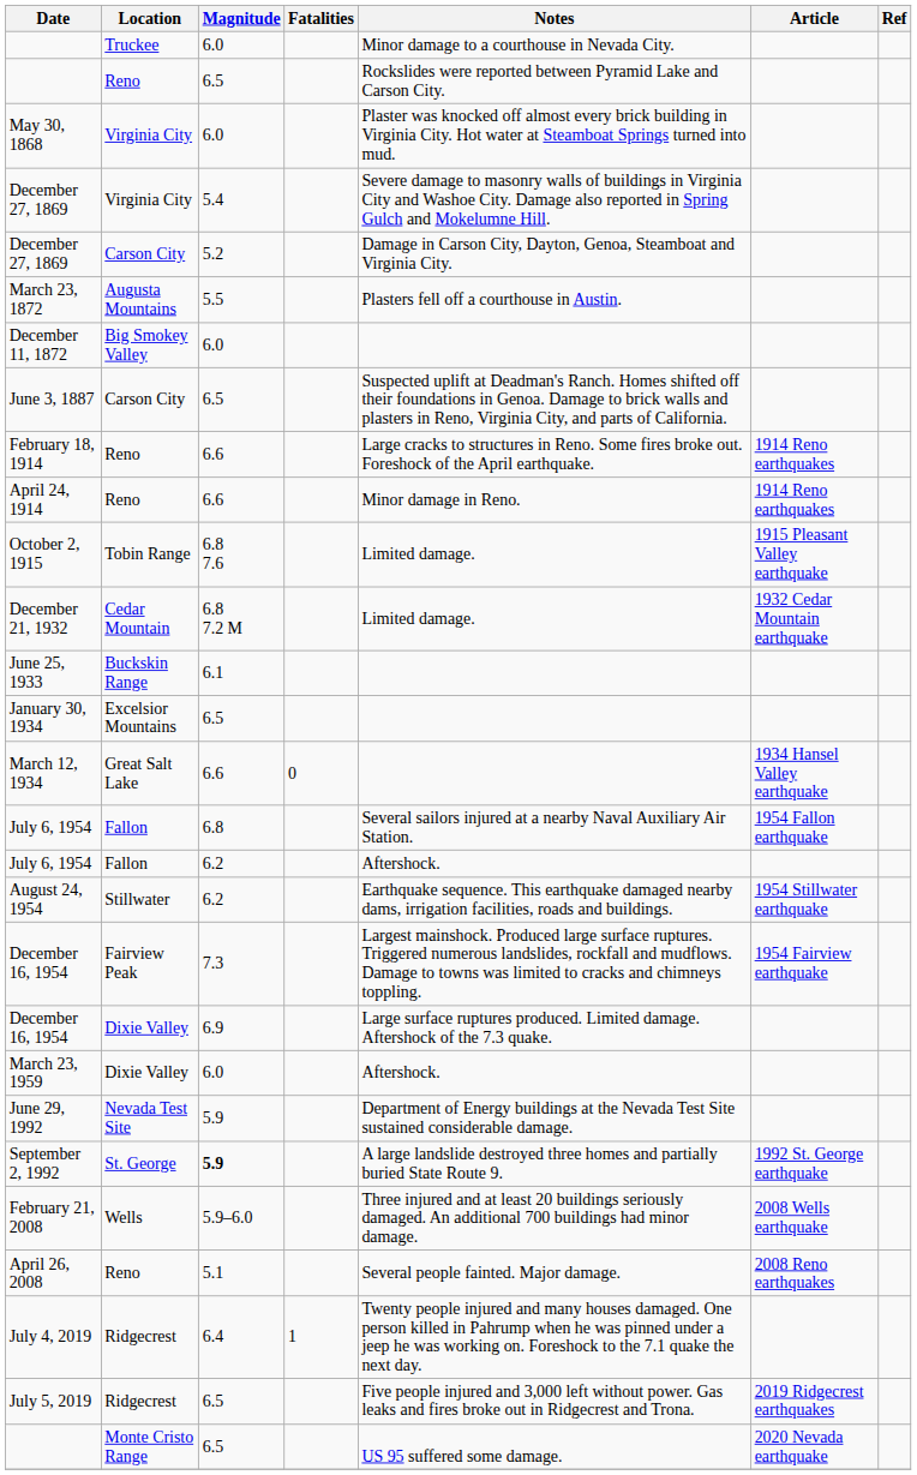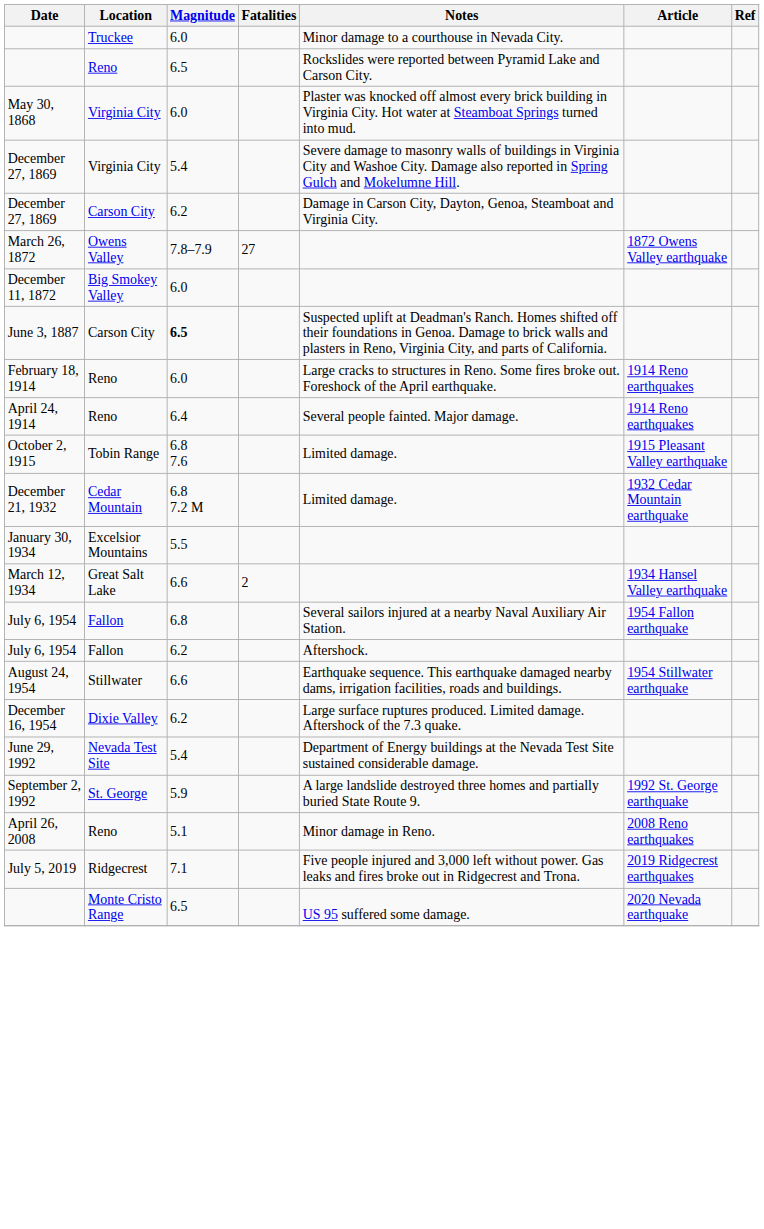 <table class="wikitable sortable">
 <tr>
 <th>Date</th>
 <th>Location</th>
 <th><a href='#'>Magnitude</a></th>
 <th>Fatalities</th>
 <th scope="col" class="unsortable">Notes</th>
 <th scope="col" class="unsortable">Article</th>
 <th>Ref</th>
 </tr>
 <tr>
 <td></td>
 <td><a href='#'>Truckee</a></td>
 <td>6.0 </td>
 <td></td>
 <td>Minor damage to a courthouse in Nevada City.</td>
 <td></td>
 <td></td>
 </tr>
 <tr>
 <td></td>
 <td><a href='#'>Reno</a></td>
 <td>6.5 </td>
 <td></td>
 <td>Rockslides were reported between Pyramid Lake and Carson City.</td>
 <td></td>
 <td></td>
 </tr>
 <tr>
 <td>May 30, 1868</td>
 <td><a href='#'>Virginia City</a></td>
 <td>6.0 </td>
 <td></td>
 <td>Plaster was knocked off almost every brick building in Virginia City. Hot water at <a href='#'>Steamboat Springs</a> turned into mud.</td>
 <td></td>
 <td></td>
 </tr>
 <tr>
 <td>December 27, 1869</td>
 <td>Virginia City</td>
 <td>5.4 </td>
 <td></td>
 <td>Severe damage to masonry walls of buildings in Virginia City and Washoe City. Damage also reported in <a href='#'>Spring Gulch</a> and <a href='#'>Mokelumne Hill</a>.</td>
 <td></td>
 <td></td>
 </tr>
 <tr>
 <td>December 27, 1869</td>
 <td><a href='#'>Carson City</a></td>
-<td>5.2 </td>
+<td>6.2 </td>
 <td></td>
 <td>Damage in Carson City, Dayton, Genoa, Steamboat and Virginia City.</td>
 <td></td>
 <td></td>
 </tr>
 <tr>
-<td>March 23, 1872</td>
-<td><a href='#'>Augusta Mountains</a></td>
-<td>5.5 </td>
+<td>March 26, 1872</td>
+<td><a href='#'>Owens Valley</a></td>
+<td>7.8–7.9 </td>
+<td>27</td>
 <td></td>
-<td>Plasters fell off a courthouse in <a href='#'>Austin</a>.</td>
-<td></td>
+<td><a href='#'>1872 Owens Valley earthquake</a></td>
 <td></td>
 </tr>
 <tr>
 <td>December 11, 1872</td>
 <td><a href='#'>Big Smokey Valley</a></td>
 <td>6.0 </td>
 <td></td>
 <td></td>
 <td></td>
 <td></td>
 </tr>
 <tr>
 <td>June 3, 1887</td>
 <td>Carson City</td>
-<td>6.5 </td>
+<td><strong>6.5 </strong></td>
 <td></td>
 <td>Suspected uplift at Deadman's Ranch. Homes shifted off their foundations in Genoa. Damage to brick walls and plasters in Reno, Virginia City, and parts of California.</td>
 <td></td>
 <td></td>
 </tr>
 <tr>
 <td>February 18, 1914</td>
 <td>Reno</td>
-<td>6.6 </td>
+<td>6.0 </td>
 <td></td>
 <td>Large cracks to structures in Reno. Some fires broke out. Foreshock of the April earthquake.</td>
 <td><a href='#'>1914 Reno earthquakes</a></td>
 <td></td>
 </tr>
 <tr>
 <td>April 24, 1914</td>
 <td>Reno</td>
-<td>6.6 </td>
+<td>6.4 </td>
 <td></td>
-<td>Minor damage in Reno.</td>
+<td>Several people fainted. Major damage.</td>
 <td><a href='#'>1914 Reno earthquakes</a></td>
 <td></td>
 </tr>
 <tr>
 <td>October 2, 1915</td>
 <td>Tobin Range</td>
 <td>6.8 <br>7.6 </td>
 <td></td>
 <td>Limited damage.</td>
 <td><a href='#'>1915 Pleasant Valley earthquake</a></td>
 <td></td>
 </tr>
 <tr>
 <td>December 21, 1932</td>
 <td><a href='#'>Cedar Mountain</a></td>
 <td>6.8 <br>7.2 M</td>
 <td></td>
 <td>Limited damage.</td>
 <td><a href='#'>1932 Cedar Mountain earthquake</a></td>
 <td></td>
 </tr>
 <tr>
-<td>June 25, 1933</td>
-<td><a href='#'>Buckskin Range</a></td>
-<td>6.1 </td>
-<td></td>
-<td></td>
-<td></td>
-<td></td>
-</tr>
-<tr>
 <td>January 30, 1934</td>
 <td>Excelsior Mountains</td>
-<td>6.5 </td>
+<td>5.5 </td>
 <td></td>
 <td></td>
 <td></td>
 <td></td>
 </tr>
 <tr>
 <td>March 12, 1934</td>
 <td>Great Salt Lake</td>
 <td>6.6 </td>
-<td>0</td>
+<td>2</td>
 <td></td>
 <td><a href='#'>1934 Hansel Valley earthquake</a></td>
 <td></td>
 </tr>
 <tr>
 <td>July 6, 1954</td>
 <td><a href='#'>Fallon</a></td>
 <td>6.8 </td>
 <td></td>
 <td>Several sailors injured at a nearby Naval Auxiliary Air Station.</td>
 <td><a href='#'>1954 Fallon earthquake</a></td>
 <td></td>
 </tr>
 <tr>
 <td>July 6, 1954</td>
 <td>Fallon</td>
 <td>6.2 </td>
 <td></td>
 <td>Aftershock.</td>
 <td></td>
 <td></td>
 </tr>
 <tr>
 <td>August 24, 1954</td>
 <td>Stillwater</td>
-<td>6.2 </td>
+<td>6.6 </td>
 <td></td>
 <td>Earthquake sequence. This earthquake damaged nearby dams, irrigation facilities, roads and buildings.</td>
 <td><a href='#'>1954 Stillwater earthquake</a></td>
 <td></td>
 </tr>
 <tr>
 <td>December 16, 1954</td>
-<td>Fairview Peak</td>
-<td>7.3 </td>
-<td></td>
-<td>Largest mainshock. Produced large surface ruptures. Triggered numerous landslides, rockfall and mudflows. Damage to towns was limited to cracks and chimneys toppling.</td>
-<td><a href='#'>1954 Fairview earthquake</a></td>
-<td></td>
-</tr>
-<tr>
-<td>December 16, 1954</td>
 <td><a href='#'>Dixie Valley</a></td>
-<td>6.9 </td>
+<td>6.2 </td>
 <td></td>
 <td>Large surface ruptures produced. Limited damage. Aftershock of the 7.3 quake.</td>
 <td></td>
 <td></td>
 </tr>
 <tr>
-<td>March 23, 1959</td>
-<td>Dixie Valley</td>
-<td>6.0 </td>
-<td></td>
-<td>Aftershock.</td>
-<td></td>
-<td></td>
-</tr>
-<tr>
 <td>June 29, 1992</td>
 <td><a href='#'>Nevada Test Site</a></td>
-<td>5.9 </td>
+<td>5.4 </td>
 <td></td>
 <td>Department of Energy buildings at the Nevada Test Site sustained considerable damage.</td>
 <td></td>
 <td></td>
 </tr>
 <tr>
 <td>September 2, 1992</td>
 <td><a href='#'>St. George</a></td>
-<td><strong>5.9 </strong></td>
+<td>5.9 </td>
 <td></td>
 <td>A large landslide destroyed three homes and partially buried State Route 9.</td>
 <td><a href='#'>1992 St. George earthquake</a></td>
-<td></td>
-</tr>
-<tr>
-<td>February 21, 2008</td>
-<td>Wells</td>
-<td>5.9–6.0 </td>
-<td></td>
-<td>Three injured and at least 20 buildings seriously damaged. An additional 700 buildings had minor damage.</td>
-<td><a href='#'>2008 Wells earthquake</a></td>
 <td></td>
 </tr>
 <tr>
 <td>April 26, 2008</td>
 <td>Reno</td>
 <td>5.1 </td>
 <td></td>
-<td>Several people fainted. Major damage.</td>
+<td>Minor damage in Reno.</td>
 <td><a href='#'>2008 Reno earthquakes</a></td>
-<td></td>
-</tr>
-<tr>
-<td>July 4, 2019</td>
-<td>Ridgecrest</td>
-<td>6.4 </td>
-<td>1</td>
-<td>Twenty people injured and many houses damaged. One person killed in Pahrump when he was pinned under a jeep he was working on. Foreshock to the 7.1 quake the next day.</td>
-<td></td>
 <td></td>
 </tr>
 <tr>
 <td>July 5, 2019</td>
 <td>Ridgecrest</td>
-<td>6.5 </td>
+<td>7.1 </td>
 <td></td>
 <td>Five people injured and 3,000 left without power. Gas leaks and fires broke out in Ridgecrest and Trona.</td>
 <td><a href='#'>2019 Ridgecrest earthquakes</a></td>
 <td></td>
 </tr>
 <tr>
 <td></td>
 <td><a href='#'>Monte Cristo Range</a></td>
 <td>6.5 </td>
 <td></td>
 <td><br><a href='#'>US 95</a> suffered some damage.</td>
 <td><a href='#'>2020 Nevada earthquake</a></td>
 <td></td>
 </tr>
 <tr>
 </tr>
 </table>
